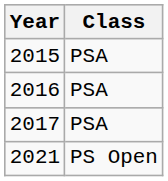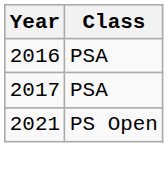 <table class="wikitable">
 <tr>
 <th>Year</th>
 <th>Class</th>
-</tr>
-<tr>
-<td>2015</td>
-<td>PSA</td>
 </tr>
 <tr>
 <td>2016</td>
 <td>PSA</td>
 </tr>
 <tr>
 <td>2017</td>
 <td>PSA</td>
 </tr>
 <tr>
 <td>2021</td>
 <td>PS Open</td>
 </tr>
 </table>
